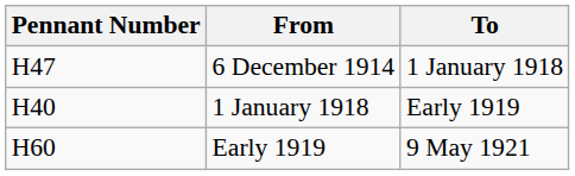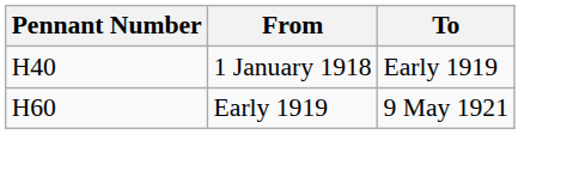 <table class="wikitable" style="text-align:left">
 <tr>
 <th>Pennant Number</th>
 <th>From</th>
 <th>To</th>
-</tr>
-<tr>
-<td>H47</td>
-<td>6 December 1914</td>
-<td>1 January 1918</td>
 </tr>
 <tr>
 <td>H40</td>
 <td>1 January 1918</td>
 <td>Early 1919</td>
 </tr>
 <tr>
 <td>H60</td>
 <td>Early 1919</td>
 <td>9 May 1921</td>
 </tr>
 </table>
